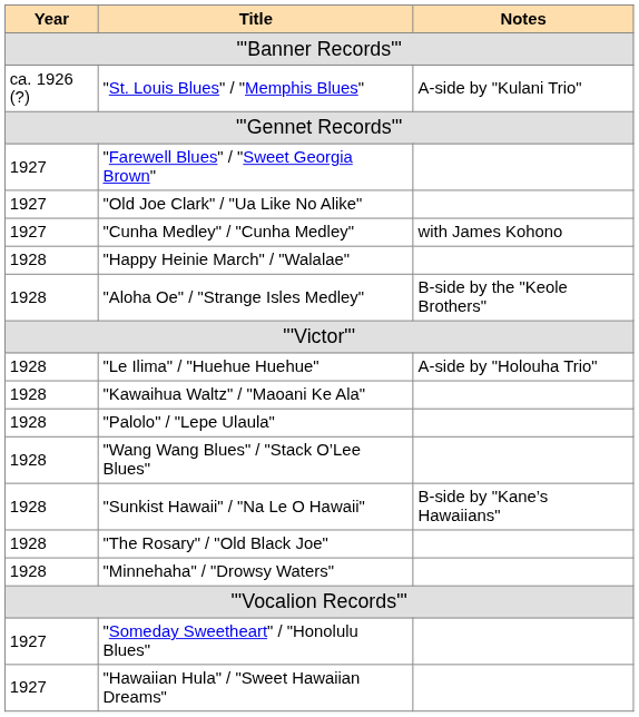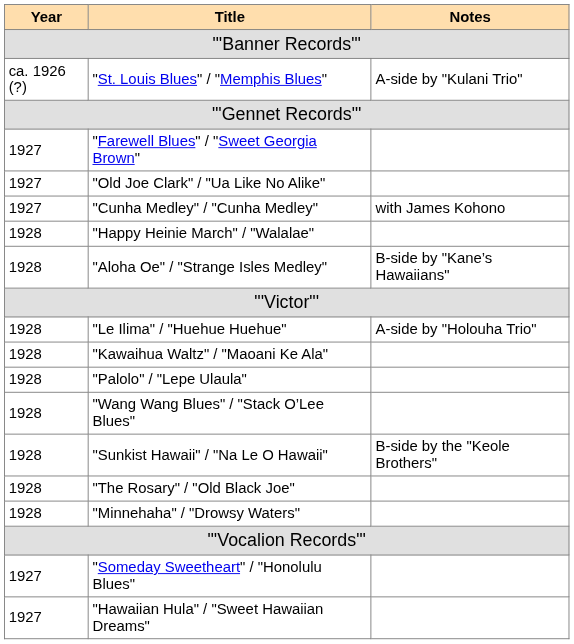 <table border="3" cellspacing="0" cellpadding="4" rules="all" style="margin:1em 1em 1em 0; border-style:solid; border-width:1px; border-collapse:collapse; empty-cells:show;  ">
 <tr bgcolor='#FFDEAD'>
 <th>Year</th>
 <th>Title</th>
 <th>Notes</th>
 </tr>
 <tr>
 <td bgcolor='#E0E0E0' colspan='4' align='center'><big>"'Banner Records"'</big></td>
 </tr>
 <tr>
 <td>ca. 1926 (?)</td>
 <td>"<a href='#'>St. Louis Blues</a>" / "<a href='#'>Memphis Blues</a>"</td>
 <td>A-side by "Kulani Trio"</td>
 </tr>
 <tr>
 <td bgcolor='#E0E0E0' colspan='4' align='center'><big>"'Gennet Records"'</big></td>
 </tr>
 <tr>
 <td>1927</td>
 <td>"<a href='#'>Farewell Blues</a>" / "<a href='#'>Sweet Georgia Brown</a>"</td>
 <td></td>
 </tr>
 <tr>
 <td>1927</td>
 <td>"Old Joe Clark" / "Ua Like No Alike"</td>
 <td></td>
 </tr>
 <tr>
 <td>1927</td>
 <td>"Cunha Medley" / "Cunha Medley"</td>
 <td>with James Kohono</td>
 </tr>
 <tr>
 <td>1928</td>
 <td>"Happy Heinie March" / "Walalae"</td>
 <td></td>
 </tr>
 <tr ->
 <td>1928</td>
 <td>"Aloha Oe" / "Strange Isles Medley"</td>
-<td>B-side by the "Keole Brothers"</td>
+<td>B-side by "Kane’s Hawaiians"</td>
 </tr>
 <tr>
 <td bgcolor='#E0E0E0' colspan='4' align='center'><big>"'Victor"'</big></td>
 </tr>
 <tr>
 <td>1928</td>
 <td>"Le Ilima" / "Huehue Huehue"</td>
 <td>A-side by "Holouha Trio"</td>
 </tr>
 <tr>
 <td>1928</td>
 <td>"Kawaihua Waltz" / "Maoani Ke Ala"</td>
 <td></td>
 </tr>
 <tr>
 <td>1928</td>
 <td>"Palolo" / "Lepe Ulaula"</td>
 <td></td>
 </tr>
 <tr>
 <td>1928</td>
 <td>"Wang Wang Blues" / "Stack O’Lee Blues"</td>
 <td></td>
 </tr>
 <tr>
 <td>1928</td>
 <td>"Sunkist Hawaii" / "Na Le O Hawaii"</td>
-<td>B-side by "Kane’s Hawaiians"</td>
+<td>B-side by the "Keole Brothers"</td>
 </tr>
 <tr>
 <td>1928</td>
 <td>"The Rosary" / "Old Black Joe"</td>
 <td></td>
 </tr>
 <tr>
 <td>1928</td>
 <td>"Minnehaha" / "Drowsy Waters"</td>
 <td></td>
 </tr>
 <tr>
 <td bgcolor='#E0E0E0' colspan='4' align='center'><big>"'Vocalion Records"'</big></td>
 </tr>
 <tr>
 <td>1927</td>
 <td>"<a href='#'>Someday Sweetheart</a>" / "Honolulu Blues"</td>
 <td></td>
 </tr>
 <tr>
 <td>1927</td>
 <td>"Hawaiian Hula" / "Sweet Hawaiian Dreams"</td>
 <td></td>
 </tr>
 </table>
